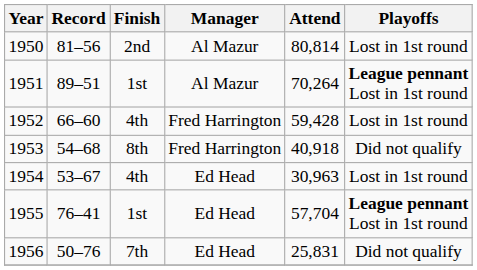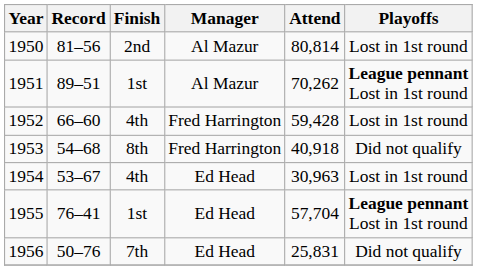 <table class="wikitable">
 <tr style="background: #F2F2F2;">
 <th>Year</th>
 <th>Record</th>
 <th>Finish</th>
 <th>Manager</th>
 <th>Attend</th>
 <th>Playoffs</th>
 </tr>
 <tr align=center>
 <td>1950</td>
 <td>81–56</td>
 <td>2nd</td>
 <td>Al Mazur</td>
 <td>80,814</td>
 <td>Lost in 1st round</td>
 </tr>
 <tr align=center>
 <td>1951</td>
 <td>89–51</td>
 <td>1st</td>
 <td>Al Mazur</td>
-<td>70,264</td>
+<td>70,262</td>
 <td><strong>League pennant</strong><br>Lost in 1st round</td>
 </tr>
 <tr align=center>
 <td>1952</td>
 <td>66–60</td>
 <td>4th</td>
 <td>Fred Harrington</td>
 <td>59,428</td>
 <td>Lost in 1st round</td>
 </tr>
 <tr align=center>
 <td>1953</td>
 <td>54–68</td>
 <td>8th</td>
 <td>Fred Harrington</td>
 <td>40,918</td>
 <td>Did not qualify</td>
 </tr>
 <tr align=center>
 <td>1954</td>
 <td>53–67</td>
 <td>4th</td>
 <td>Ed Head</td>
 <td>30,963</td>
 <td>Lost in 1st round</td>
 </tr>
 <tr align=center>
 <td>1955</td>
 <td>76–41</td>
 <td>1st</td>
 <td>Ed Head</td>
 <td>57,704</td>
 <td><strong>League pennant</strong><br>Lost in 1st round</td>
 </tr>
 <tr align=center>
 <td>1956</td>
 <td>50–76</td>
 <td>7th</td>
 <td>Ed Head</td>
 <td>25,831</td>
 <td>Did not qualify</td>
 </tr>
 <tr align=center>
 </tr>
 </table>
